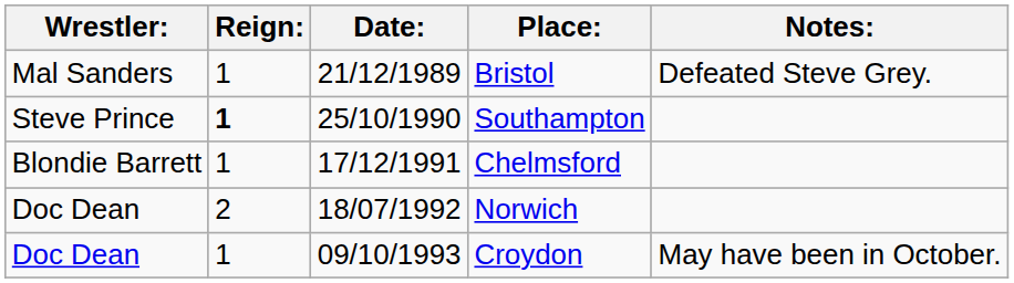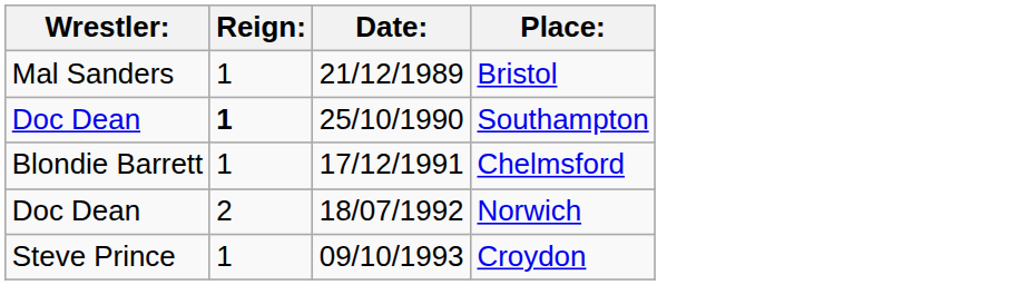 <table class="wikitable">
 <tr>
 <th><strong>Wrestler:</strong></th>
 <th><strong>Reign:</strong></th>
 <th><strong>Date:</strong></th>
 <th><strong>Place:</strong></th>
-<th><strong>Notes:</strong></th>
 </tr>
 <tr>
 <td>Mal Sanders</td>
 <td>1</td>
 <td>21/12/1989</td>
 <td><a href='#'>Bristol</a></td>
-<td>Defeated Steve Grey.</td>
 </tr>
 <tr>
-<td>Steve Prince</td>
+<td><a href='#'>Doc Dean</a></td>
 <td><strong>1</strong></td>
 <td>25/10/1990</td>
 <td><a href='#'>Southampton</a></td>
-<td></td>
 </tr>
 <tr>
 <td>Blondie Barrett</td>
 <td>1</td>
 <td>17/12/1991</td>
 <td><a href='#'>Chelmsford</a></td>
-<td></td>
 </tr>
 <tr>
 <td>Doc Dean</td>
 <td>2</td>
 <td>18/07/1992</td>
 <td><a href='#'>Norwich</a></td>
-<td></td>
 </tr>
 <tr>
-<td><a href='#'>Doc Dean</a></td>
+<td>Steve Prince</td>
 <td>1</td>
 <td>09/10/1993</td>
 <td><a href='#'>Croydon</a></td>
-<td>May have been in October.</td>
 </tr>
 </table>
